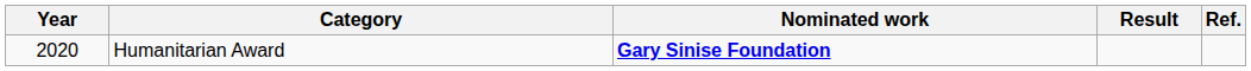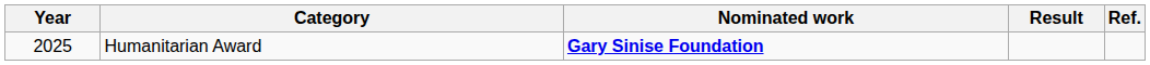 <table class=wikitable>
 <tr>
 <th scope="col" style="width:5em;">Year</th>
 <th scope="col" style="width:26em;">Category</th>
 <th scope="col" style="width:25em;">Nominated work</th>
 <th scope="col" style="width:5em;">Result</th>
 <th>Ref.</th>
 </tr>
 <tr>
-<td style="text-align:center;">2020</td>
+<td style="text-align:center;">2025</td>
 <td>Humanitarian Award</td>
 <td><strong><a href='#'>Gary Sinise Foundation</a></strong></td>
 <td></td>
 </tr>
 <tr>
 </tr>
 </table>
